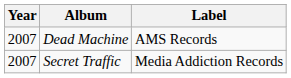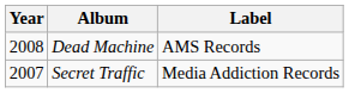 <table class=wikitable>
 <tr>
 <th>Year</th>
 <th>Album</th>
 <th>Label</th>
 </tr>
 <tr>
-<td>2007</td>
+<td>2008</td>
 <td><em>Dead Machine</em></td>
 <td>AMS Records</td>
 </tr>
 <tr>
 <td>2007</td>
 <td><em>Secret Traffic</em></td>
 <td>Media Addiction Records</td>
 </tr>
 </table>
